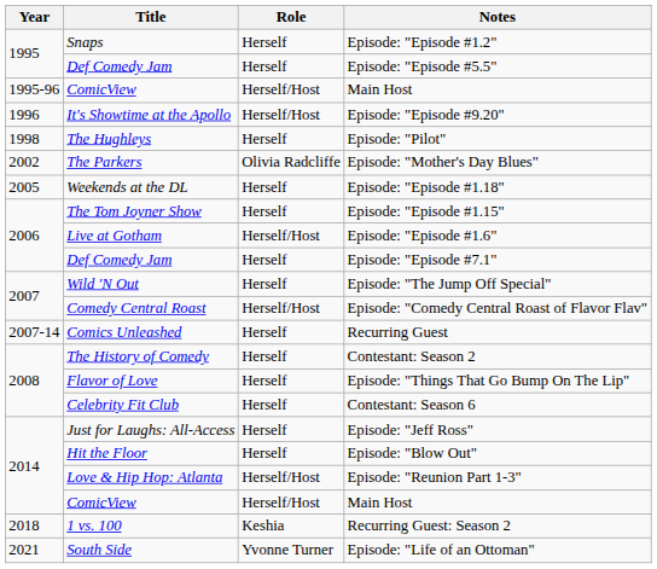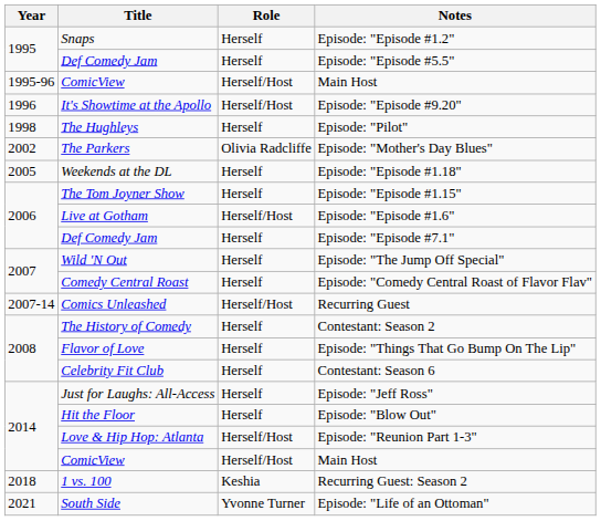 <table class="wikitable plainrowheaders sortable" style="margin-right: 0;">
 <tr>
 <th>Year</th>
 <th>Title</th>
 <th>Role</th>
 <th>Notes</th>
 </tr>
 <tr>
 <td rowspan=2>1995</td>
 <td><em>Snaps</em></td>
 <td>Herself</td>
 <td>Episode: "Episode #1.2"</td>
 </tr>
 <tr>
 <td><em><a href='#'>Def Comedy Jam</a></em></td>
 <td>Herself</td>
 <td>Episode: "Episode #5.5"</td>
 </tr>
 <tr>
 <td>1995-96</td>
 <td><em><a href='#'>ComicView</a></em></td>
 <td>Herself/Host</td>
 <td>Main Host</td>
 </tr>
 <tr>
 <td>1996</td>
 <td><em><a href='#'>It's Showtime at the Apollo</a></em></td>
 <td>Herself/Host</td>
 <td>Episode: "Episode #9.20"</td>
 </tr>
 <tr>
 <td>1998</td>
 <td><em><a href='#'>The Hughleys</a></em></td>
 <td>Herself</td>
 <td>Episode: "Pilot"</td>
 </tr>
 <tr>
 <td>2002</td>
 <td><em><a href='#'>The Parkers</a></em></td>
 <td>Olivia Radcliffe</td>
 <td>Episode: "Mother's Day Blues"</td>
 </tr>
 <tr>
 <td>2005</td>
 <td><em>Weekends at the DL</em></td>
 <td>Herself</td>
 <td>Episode: "Episode #1.18"</td>
 </tr>
 <tr>
 <td rowspan=3>2006</td>
 <td><em><a href='#'>The Tom Joyner Show</a></em></td>
 <td>Herself</td>
 <td>Episode: "Episode #1.15"</td>
 </tr>
 <tr>
 <td><em><a href='#'>Live at Gotham</a></em></td>
 <td>Herself/Host</td>
 <td>Episode: "Episode #1.6"</td>
 </tr>
 <tr>
 <td><em><a href='#'>Def Comedy Jam</a></em></td>
 <td>Herself</td>
 <td>Episode: "Episode #7.1"</td>
 </tr>
 <tr>
 <td rowspan=2>2007</td>
 <td><em><a href='#'>Wild 'N Out</a></em></td>
 <td>Herself</td>
 <td>Episode: "The Jump Off Special"</td>
 </tr>
 <tr>
 <td><em><a href='#'>Comedy Central Roast</a></em></td>
-<td>Herself/Host</td>
+<td>Herself</td>
 <td>Episode: "Comedy Central Roast of Flavor Flav"</td>
 </tr>
 <tr>
 <td>2007-14</td>
 <td><em><a href='#'>Comics Unleashed</a></em></td>
-<td>Herself</td>
+<td>Herself/Host</td>
 <td>Recurring Guest</td>
 </tr>
 <tr>
 <td rowspan=3>2008</td>
 <td><em><a href='#'>The History of Comedy</a></em></td>
 <td>Herself</td>
 <td>Contestant: Season 2</td>
 </tr>
 <tr>
 <td><em><a href='#'>Flavor of Love</a></em></td>
 <td>Herself</td>
 <td>Episode: "Things That Go Bump On The Lip"</td>
 </tr>
 <tr>
 <td><em><a href='#'>Celebrity Fit Club</a></em></td>
 <td>Herself</td>
 <td>Contestant: Season 6</td>
 </tr>
 <tr>
 <td rowspan=4>2014</td>
 <td><em>Just for Laughs: All-Access</em></td>
 <td>Herself</td>
 <td>Episode: "Jeff Ross"</td>
 </tr>
 <tr>
 <td><em><a href='#'>Hit the Floor</a></em></td>
 <td>Herself</td>
 <td>Episode: "Blow Out"</td>
 </tr>
 <tr>
 <td><em><a href='#'>Love & Hip Hop: Atlanta</a></em></td>
 <td>Herself/Host</td>
 <td>Episode: "Reunion Part 1-3"</td>
 </tr>
 <tr>
 <td><em><a href='#'>ComicView</a></em></td>
 <td>Herself/Host</td>
 <td>Main Host</td>
 </tr>
 <tr>
 <td>2018</td>
 <td><em><a href='#'>1 vs. 100</a></em></td>
 <td>Keshia</td>
 <td>Recurring Guest: Season 2</td>
 </tr>
 <tr>
 <td>2021</td>
 <td><em><a href='#'>South Side</a></em></td>
 <td>Yvonne Turner</td>
 <td>Episode: "Life of an Ottoman"</td>
 </tr>
 </table>
